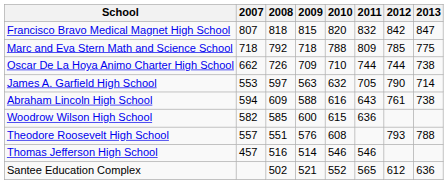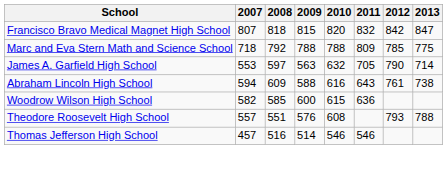 <table class="wikitable" border="2">
 <tr>
 <th>School</th>
 <th><strong>2007 </strong></th>
 <th><strong>2008 </strong></th>
 <th><strong>2009 </strong></th>
 <th><strong>2010 </strong></th>
 <th><strong>2011 </strong></th>
 <th><strong>2012</strong></th>
 <th><strong>2013 </strong></th>
 </tr>
 <tr Reporting Api>
 <td><a href='#'>Francisco Bravo Medical Magnet High School</a></td>
 <td>807</td>
 <td>818</td>
 <td>815</td>
 <td>820</td>
 <td>832</td>
 <td>842</td>
 <td>847</td>
 </tr>
 <tr>
 <td><a href='#'>Marc and Eva Stern Math and Science School</a></td>
 <td>718</td>
 <td>792</td>
-<td>718</td>
+<td>788</td>
 <td>788</td>
 <td>809</td>
 <td>785</td>
 <td>775</td>
-</tr>
-<tr>
-<td><a href='#'>Oscar De La Hoya Animo Charter High School</a></td>
-<td>662</td>
-<td>726</td>
-<td>709</td>
-<td>710</td>
-<td>744</td>
-<td>744</td>
-<td>738</td>
 </tr>
 <tr>
 <td><a href='#'>James A. Garfield High School</a></td>
 <td>553</td>
 <td>597</td>
 <td>563</td>
 <td>632</td>
 <td>705</td>
 <td>790</td>
 <td>714</td>
 </tr>
 <tr>
 <td><a href='#'>Abraham Lincoln High School</a></td>
 <td>594</td>
 <td>609</td>
 <td>588</td>
 <td>616</td>
 <td>643</td>
 <td>761</td>
 <td>738</td>
 </tr>
 <tr>
 <td><a href='#'>Woodrow Wilson High School</a></td>
 <td>582</td>
 <td>585</td>
 <td>600</td>
 <td>615</td>
 <td>636</td>
 <td></td>
 <td></td>
 </tr>
 <tr>
 <td><a href='#'>Theodore Roosevelt High School</a></td>
 <td>557</td>
 <td>551</td>
 <td>576</td>
 <td>608</td>
 <td></td>
 <td>793</td>
 <td>788</td>
 </tr>
 <tr>
 <td><a href='#'>Thomas Jefferson High School</a></td>
 <td>457</td>
 <td>516</td>
 <td>514</td>
 <td>546</td>
 <td>546</td>
 <td></td>
 <td></td>
 </tr>
-<tr>
-<td>Santee Education Complex</td>
-<td></td>
-<td>502</td>
-<td>521</td>
-<td>552</td>
-<td>565</td>
-<td>612</td>
-<td>636</td>
-</tr>
 </table>
